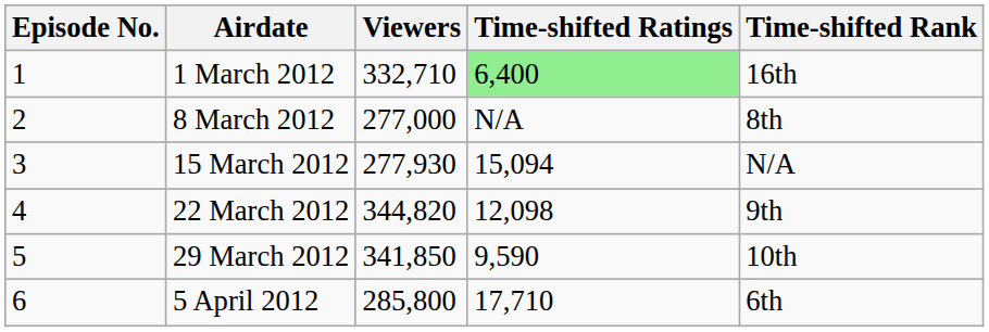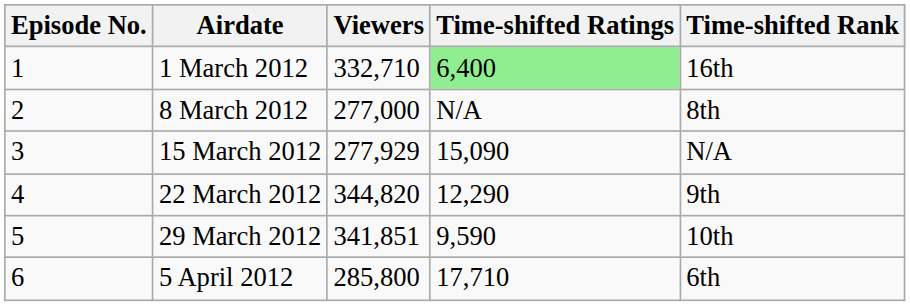 <table class=wikitable>
 <tr style="background:#C1D8FF;">
 <th>Episode No.</th>
 <th>Airdate</th>
 <th>Viewers</th>
 <th>Time-shifted Ratings</th>
 <th>Time-shifted Rank</th>
 </tr>
 <tr>
 <td>1</td>
 <td>1 March 2012</td>
 <td>332,710</td>
 <td style="background: lightgreen;">6,400</td>
 <td>16th</td>
 </tr>
 <tr>
 <td>2</td>
 <td>8 March 2012</td>
 <td>277,000</td>
 <td>N/A</td>
 <td>8th</td>
 </tr>
 <tr>
 <td>3</td>
 <td>15 March 2012</td>
-<td>277,930</td>
-<td>15,094</td>
+<td>277,929</td>
+<td>15,090</td>
 <td>N/A</td>
 </tr>
 <tr>
 <td>4</td>
 <td>22 March 2012</td>
 <td>344,820</td>
-<td>12,098</td>
+<td>12,290</td>
 <td>9th</td>
 </tr>
 <tr>
 <td>5</td>
 <td>29 March 2012</td>
-<td>341,850</td>
+<td>341,851</td>
 <td>9,590</td>
 <td>10th</td>
 </tr>
 <tr>
 <td>6</td>
 <td>5 April 2012</td>
 <td>285,800</td>
 <td>17,710</td>
 <td>6th</td>
 </tr>
 </table>
